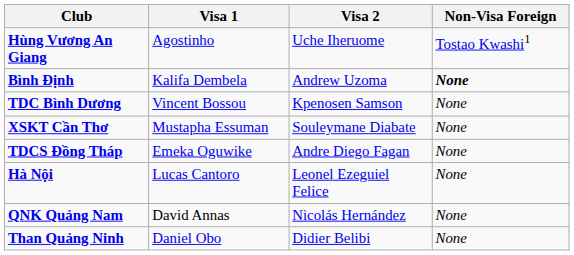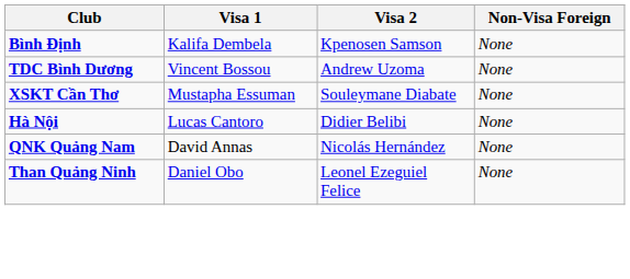 <table class="wikitable" border="1">
 <tr>
 <th width="190">Club</th>
 <th width="175">Visa 1</th>
 <th width="175">Visa 2</th>
 <th width="175">Non-Visa Foreign</th>
 </tr>
 <tr style="vertical-align:top;">
-<td><strong><a href='#'>Hùng Vương An Giang</a></strong></td>
-<td> <a href='#'>Agostinho</a></td>
-<td> <a href='#'>Uche Iheruome</a></td>
-<td> <a href='#'>Tostao Kwashi</a><sup>1</sup></td>
-</tr>
-<tr style="vertical-align:top;">
 <td><strong><a href='#'>Bình Định</a></strong></td>
 <td> <a href='#'>Kalifa Dembela</a></td>
-<td> <a href='#'>Andrew Uzoma</a></td>
-<td><strong><em>None</em></strong></td>
+<td> <a href='#'>Kpenosen Samson</a></td>
+<td><em>None</em></td>
 </tr>
 <tr style="vertical-align:top;">
 <td><strong><a href='#'>TDC Bình Dương</a></strong></td>
 <td> <a href='#'>Vincent Bossou</a></td>
-<td> <a href='#'>Kpenosen Samson</a></td>
+<td> <a href='#'>Andrew Uzoma</a></td>
 <td><em>None</em></td>
 </tr>
 <tr style="vertical-align:top;">
 <td><strong><a href='#'>XSKT Cần Thơ</a></strong></td>
 <td> <a href='#'>Mustapha Essuman</a></td>
 <td> <a href='#'>Souleymane Diabate</a></td>
 <td><em>None</em></td>
 </tr>
 <tr style="vertical-align:top;">
-<td><strong><a href='#'>TDCS Đồng Tháp</a></strong></td>
-<td> <a href='#'>Emeka Oguwike</a></td>
-<td> <a href='#'>Andre Diego Fagan</a></td>
-<td><em>None</em></td>
-</tr>
-<tr style="vertical-align:top;">
 <td><strong><a href='#'>Hà Nội</a></strong></td>
 <td> <a href='#'>Lucas Cantoro</a></td>
-<td> <a href='#'>Leonel Ezeguiel Felice</a></td>
+<td> <a href='#'>Didier Belibi</a></td>
 <td><em>None</em></td>
 </tr>
 <tr style="vertical-align:top;">
 <td><strong><a href='#'>QNK Quảng Nam</a></strong></td>
 <td> David Annas</td>
 <td> <a href='#'>Nicolás Hernández</a></td>
 <td><em>None</em></td>
 </tr>
 <tr style="vertical-align:top;">
 <td><strong><a href='#'>Than Quảng Ninh</a></strong></td>
 <td> <a href='#'>Daniel Obo</a></td>
-<td> <a href='#'>Didier Belibi</a></td>
+<td> <a href='#'>Leonel Ezeguiel Felice</a></td>
 <td><em>None</em></td>
 </tr>
 </table>
